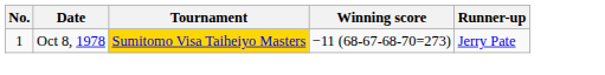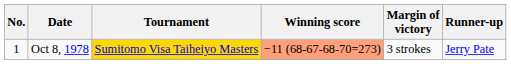 <table class="wikitable" style="font-size:95%;">
 <tr>
 <th>No.</th>
 <th>Date</th>
 <th>Tournament</th>
 <th>Winning score</th>
+<th>Margin of<br>victory</th>
 <th>Runner-up</th>
 </tr>
 <tr>
 <td align=center>1</td>
 <td align=right>Oct 8, <a href='#'>1978</a></td>
 <td style="background: gold;"><a href='#'>Sumitomo Visa Taiheiyo Masters</a></td>
-<td>−11 (68-67-68-70=273)</td>
+<td style="background: lightsalmon;">−11 (68-67-68-70=273)</td>
+<td>3 strokes</td>
 <td> <a href='#'>Jerry Pate</a></td>
 </tr>
 </table>
